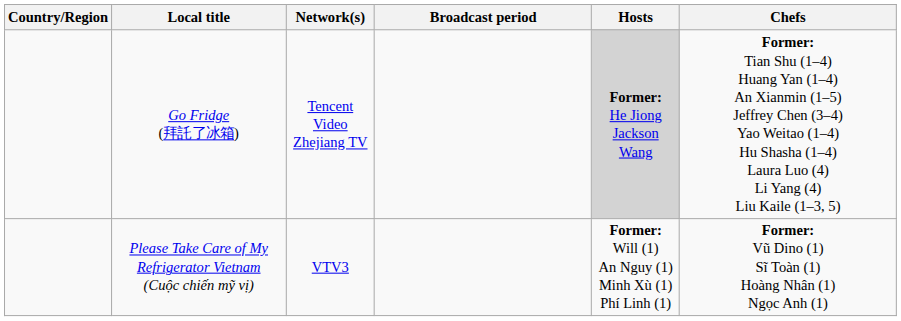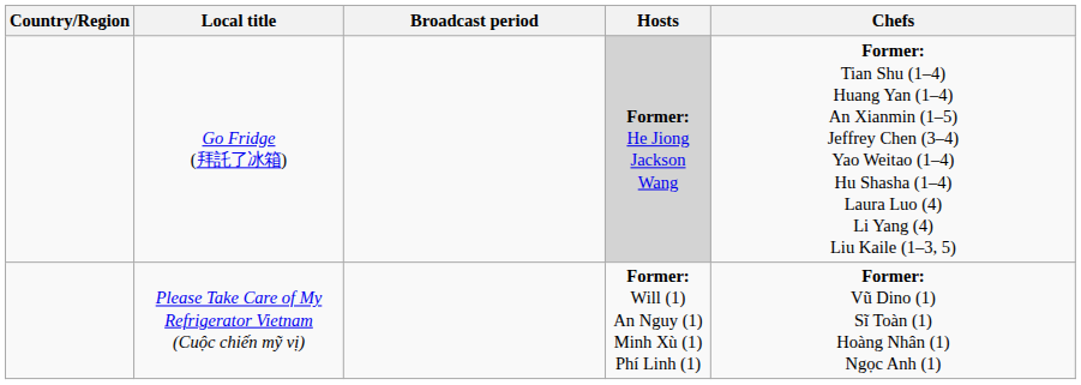 <table class="wikitable" style="text-align:center; font-size:90%; line-height:18px; width:100%;">
 <tr>
 <th width="10%">Country/Region</th>
 <th width="20%">Local title</th>
-<th width="10%">Network(s)</th>
 <th width="25%">Broadcast period</th>
 <th width="10%">Hosts</th>
 <th width="35%">Chefs</th>
 </tr>
 <tr>
 <td></td>
 <td><em><a href='#'>Go Fridge</a></em><br>(<a href='#'>拜託了冰箱</a>)</td>
-<td><a href='#'>Tencent Video</a><br><a href='#'>Zhejiang TV</a></td>
 <td></td>
 <td style="background: lightgrey;"><strong>Former:</strong><br><a href='#'>He Jiong</a><br> <a href='#'>Jackson Wang</a></td>
 <td><strong>Former:</strong><br>Tian Shu (1–4)<br>Huang Yan (1–4)<br>An Xianmin (1–5)<br> Jeffrey Chen (3–4)<br>Yao Weitao (1–4)<br>Hu Shasha (1–4)<br>Laura Luo (4)<br>Li Yang (4)<br>Liu Kaile (1–3, 5)</td>
 </tr>
 <tr>
 <td></td>
 <td><em><a href='#'>Please Take Care of My Refrigerator Vietnam</a></em><br><em>(Cuộc chiến mỹ vị)</em></td>
-<td><a href='#'>VTV3</a></td>
 <td></td>
 <td><strong>Former:</strong><br> Will (1)<br>An Nguy (1)<br>Minh Xù (1)<br>Phí Linh (1)</td>
 <td><strong>Former:</strong><br> Vũ Dino (1)<br>Sĩ Toàn (1)<br>Hoàng Nhân (1)<br>Ngọc Anh (1)</td>
 </tr>
 </table>
